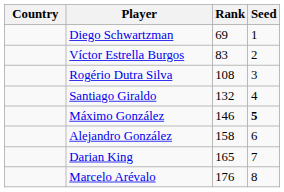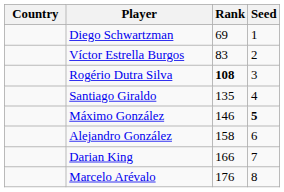 <table class="sortable wikitable">
 <tr>
 <th width="70">Country</th>
 <th width="175">Player</th>
 <th>Rank</th>
 <th>Seed</th>
 </tr>
 <tr>
 <td></td>
 <td><a href='#'>Diego Schwartzman</a></td>
 <td>69</td>
 <td>1</td>
 </tr>
 <tr>
 <td></td>
 <td><a href='#'>Víctor Estrella Burgos</a></td>
 <td>83</td>
 <td>2</td>
 </tr>
 <tr>
 <td></td>
 <td><a href='#'>Rogério Dutra Silva</a></td>
-<td>108</td>
+<td><strong>108</strong></td>
 <td>3</td>
 </tr>
 <tr>
 <td></td>
 <td><a href='#'>Santiago Giraldo</a></td>
-<td>132</td>
+<td>135</td>
 <td>4</td>
 </tr>
 <tr>
 <td></td>
 <td><a href='#'>Máximo González</a></td>
 <td>146</td>
 <td><strong>5</strong></td>
 </tr>
 <tr>
 <td></td>
 <td><a href='#'>Alejandro González</a></td>
 <td>158</td>
 <td>6</td>
 </tr>
 <tr>
 <td></td>
 <td><a href='#'>Darian King</a></td>
-<td>165</td>
+<td>166</td>
 <td>7</td>
 </tr>
 <tr>
 <td></td>
 <td><a href='#'>Marcelo Arévalo</a></td>
 <td>176</td>
 <td>8</td>
 </tr>
 </table>
